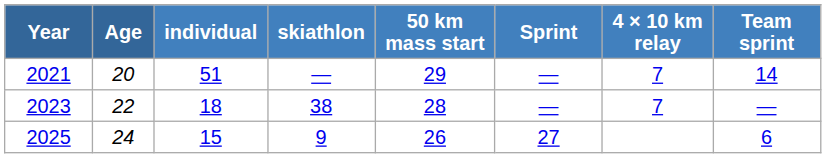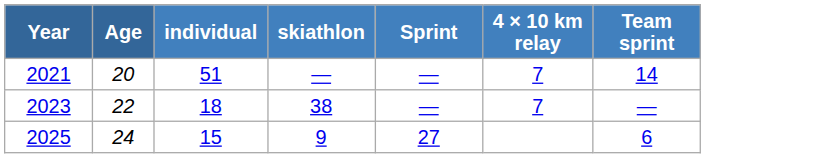 <table class="wikitable" style="font-size:95%; text-align:center; border:grey solid 1px; border-collapse:collapse; background:#ffffff;">
 <tr>
 <th style="background-color:#369; color:white; width:60px;"> Year </th>
 <th style="background-color:#369; color:white; width:40px;"> Age </th>
 <th style="background-color:#4180be; color:white; width:75px;"> individual </th>
 <th style="background-color:#4180be; color:white; width:75px;"> skiathlon </th>
-<th style="background-color:#4180be; color:white; width:75px;"> 50 km <br> mass start </th>
 <th style="background-color:#4180be; color:white; width:75px;"> Sprint </th>
 <th style="background-color:#4180be; color:white; width:75px;"> 4 × 10 km <br> relay </th>
 <th style="background-color:#4180be; color:white; width:75px;"> Team <br> sprint </th>
 </tr>
 <tr>
 <td><a href='#'>2021</a></td>
 <td><em>20</em></td>
 <td><a href='#'>51</a></td>
 <td><a href='#'>—</a></td>
-<td><a href='#'>29</a></td>
 <td><a href='#'>—</a></td>
 <td><a href='#'>7</a></td>
 <td><a href='#'>14</a></td>
 </tr>
 <tr>
 <td><a href='#'>2023</a></td>
 <td><em>22</em></td>
 <td><a href='#'>18</a></td>
 <td><a href='#'>38</a></td>
-<td><a href='#'>28</a></td>
 <td><a href='#'>—</a></td>
 <td><a href='#'>7</a></td>
 <td><a href='#'>—</a></td>
 </tr>
 <tr>
 <td><a href='#'>2025</a></td>
 <td><em>24</em></td>
 <td><a href='#'>15</a></td>
 <td><a href='#'>9</a></td>
-<td><a href='#'>26</a></td>
 <td><a href='#'>27</a></td>
 <td></td>
 <td><a href='#'>6</a></td>
 </tr>
 </table>
